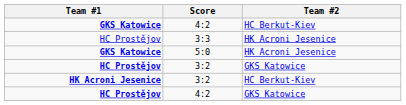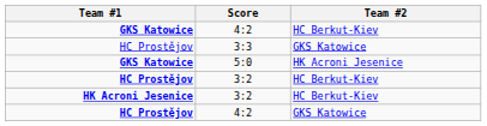 <table class="wikitable" style="text-align: center;">
 <tr>
 <th width=22%>Team #1</th>
 <th width=11%>Score</th>
 <th width=22%>Team #2</th>
 </tr>
 <tr>
 <td style="text-align: right;"><strong><a href='#'>GKS Katowice</a></strong> </td>
 <td>4:2</td>
 <td style="text-align: left;"> <a href='#'>HC Berkut-Kiev</a></td>
 </tr>
 <tr>
 <td style="text-align: right;"><a href='#'>HC Prostějov</a> </td>
 <td>3:3</td>
-<td style="text-align: left;"> <a href='#'>HK Acroni Jesenice</a></td>
+<td style="text-align: left;"> <a href='#'>GKS Katowice</a></td>
 </tr>
 <tr>
 <td style="text-align: right;"><strong><a href='#'>GKS Katowice</a></strong> </td>
 <td>5:0</td>
 <td style="text-align: left;"> <a href='#'>HK Acroni Jesenice</a></td>
 </tr>
 <tr>
 <td style="text-align: right;"><strong><a href='#'>HC Prostějov</a></strong> </td>
 <td>3:2</td>
-<td style="text-align: left;"> <a href='#'>GKS Katowice</a></td>
+<td style="text-align: left;"> <a href='#'>HC Berkut-Kiev</a></td>
 </tr>
 <tr>
 <td style="text-align: right;"><strong><a href='#'>HK Acroni Jesenice</a></strong> </td>
 <td>3:2</td>
 <td style="text-align: left;"> <a href='#'>HC Berkut-Kiev</a></td>
 </tr>
 <tr>
 <td style="text-align: right;"><strong><a href='#'>HC Prostějov</a></strong> </td>
 <td>4:2</td>
 <td style="text-align: left;"> <a href='#'>GKS Katowice</a></td>
 </tr>
 </table>
